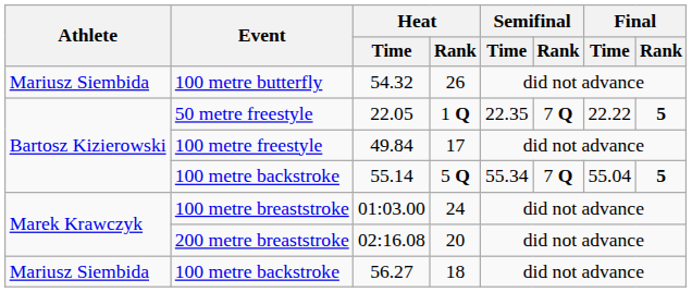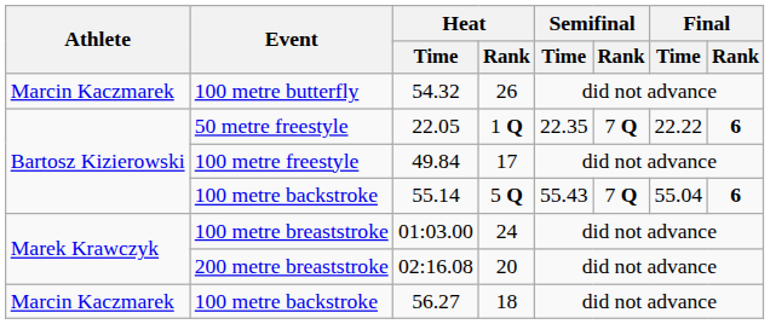 <table class=wikitable style="font-size:90%">
 <tr>
 <th rowspan="2">Athlete</th>
 <th rowspan="2">Event</th>
 <th colspan="2">Heat</th>
 <th colspan="2">Semifinal</th>
 <th colspan="2">Final</th>
 </tr>
 <tr style="font-size:95%">
 <th>Time</th>
 <th>Rank</th>
 <th>Time</th>
 <th>Rank</th>
 <th>Time</th>
 <th>Rank</th>
 </tr>
 <tr align=center>
-<td align=left><a href='#'>Mariusz Siembida</a></td>
+<td align=left><a href='#'>Marcin Kaczmarek</a></td>
 <td align=left><a href='#'>100 metre butterfly</a></td>
 <td>54.32</td>
 <td>26</td>
 <td colspan=4>did not advance</td>
 </tr>
 <tr align=center>
 <td align=left rowspan=3><a href='#'>Bartosz Kizierowski</a></td>
 <td align=left><a href='#'>50 metre freestyle</a></td>
 <td>22.05</td>
 <td>1 <strong>Q</strong></td>
 <td>22.35</td>
 <td>7 <strong>Q</strong></td>
 <td>22.22</td>
-<td><strong>5</strong></td>
+<td><strong>6</strong></td>
 </tr>
 <tr align=center>
 <td align=left><a href='#'>100 metre freestyle</a></td>
 <td>49.84</td>
 <td>17</td>
 <td colspan=4>did not advance</td>
 </tr>
 <tr align=center>
 <td align=left><a href='#'>100 metre backstroke</a></td>
 <td>55.14</td>
 <td>5 <strong>Q</strong></td>
-<td>55.34</td>
+<td>55.43</td>
 <td>7 <strong>Q</strong></td>
 <td>55.04</td>
-<td><strong>5</strong></td>
+<td><strong>6</strong></td>
 </tr>
 <tr align=center>
 <td align=left rowspan=2><a href='#'>Marek Krawczyk</a></td>
 <td align=left><a href='#'>100 metre breaststroke</a></td>
 <td>01:03.00</td>
 <td>24</td>
 <td colspan=6>did not advance</td>
 </tr>
 <tr align=center>
 <td align=left><a href='#'>200 metre breaststroke</a></td>
 <td>02:16.08</td>
 <td>20</td>
 <td colspan=6>did not advance</td>
 </tr>
 <tr align=center>
-<td align=left><a href='#'>Mariusz Siembida</a></td>
+<td align=left><a href='#'>Marcin Kaczmarek</a></td>
 <td align=left><a href='#'>100 metre backstroke</a></td>
 <td>56.27</td>
 <td>18</td>
 <td colspan=6>did not advance</td>
 </tr>
 </table>
